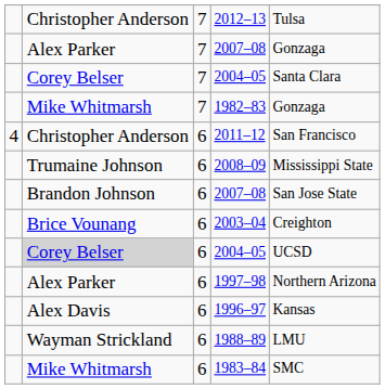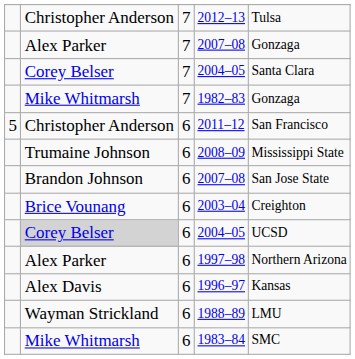 <table class="wikitable">
 <tr>
 </tr>
 <tr>
 <td></td>
 <td>Christopher Anderson</td>
 <td>7</td>
 <td style="font-size:80%;"><a href='#'>2012–13</a></td>
 <td style="font-size:80%;">Tulsa</td>
 </tr>
 <tr>
 <td></td>
 <td>Alex Parker</td>
 <td>7</td>
 <td style="font-size:80%;"><a href='#'>2007–08</a></td>
 <td style="font-size:80%;">Gonzaga</td>
 </tr>
 <tr>
 <td></td>
 <td><a href='#'>Corey Belser</a></td>
 <td>7</td>
 <td style="font-size:80%;"><a href='#'>2004–05</a></td>
 <td style="font-size:80%;">Santa Clara</td>
 </tr>
 <tr>
 <td></td>
 <td><a href='#'>Mike Whitmarsh</a></td>
 <td>7</td>
 <td style="font-size:80%;"><a href='#'>1982–83</a></td>
 <td style="font-size:80%;">Gonzaga</td>
 </tr>
 <tr>
-<td>4</td>
+<td>5</td>
 <td>Christopher Anderson</td>
 <td>6</td>
 <td style="font-size:80%;"><a href='#'>2011–12</a></td>
 <td style="font-size:80%;">San Francisco</td>
 </tr>
 <tr>
 <td></td>
 <td>Trumaine Johnson</td>
 <td>6</td>
 <td style="font-size:80%;"><a href='#'>2008–09</a></td>
 <td style="font-size:80%;">Mississippi State</td>
 </tr>
 <tr>
 <td></td>
 <td>Brandon Johnson</td>
 <td>6</td>
 <td style="font-size:80%;"><a href='#'>2007–08</a></td>
 <td style="font-size:80%;">San Jose State</td>
 </tr>
 <tr>
 <td></td>
 <td><a href='#'>Brice Vounang</a></td>
 <td>6</td>
 <td style="font-size:80%;"><a href='#'>2003–04</a></td>
 <td style="font-size:80%;">Creighton</td>
 </tr>
 <tr>
 <td></td>
 <td style="background: lightgrey;"><a href='#'>Corey Belser</a></td>
 <td>6</td>
 <td style="font-size:80%;"><a href='#'>2004–05</a></td>
 <td style="font-size:80%;">UCSD</td>
 </tr>
 <tr>
 <td></td>
 <td>Alex Parker</td>
 <td>6</td>
 <td style="font-size:80%;"><a href='#'>1997–98</a></td>
 <td style="font-size:80%;">Northern Arizona</td>
 </tr>
 <tr>
 <td></td>
 <td>Alex Davis</td>
 <td>6</td>
 <td style="font-size:80%;"><a href='#'>1996–97</a></td>
 <td style="font-size:80%;">Kansas</td>
 </tr>
 <tr>
 <td></td>
 <td>Wayman Strickland</td>
 <td>6</td>
 <td style="font-size:80%;"><a href='#'>1988–89</a></td>
 <td style="font-size:80%;">LMU</td>
 </tr>
 <tr>
 <td></td>
 <td><a href='#'>Mike Whitmarsh</a></td>
 <td>6</td>
 <td style="font-size:80%;"><a href='#'>1983–84</a></td>
 <td style="font-size:80%;">SMC</td>
 </tr>
 </table>
